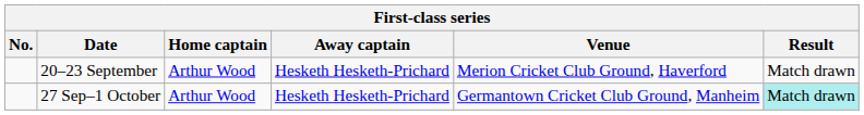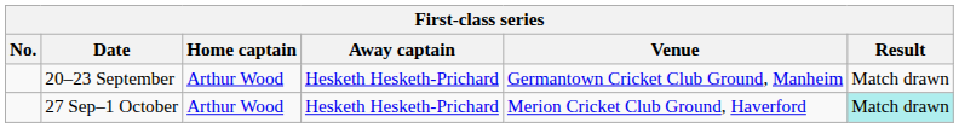 <table class="wikitable">
 <tr>
 <th colspan="9">First-class series</th>
 </tr>
 <tr>
 <th>No.</th>
 <th>Date</th>
 <th>Home captain</th>
 <th>Away captain</th>
 <th>Venue</th>
 <th>Result</th>
 </tr>
 <tr>
 <td></td>
 <td>20–23 September</td>
 <td><a href='#'>Arthur Wood</a></td>
 <td><a href='#'>Hesketh Hesketh-Prichard</a></td>
-<td><a href='#'>Merion Cricket Club Ground</a>, <a href='#'>Haverford</a></td>
+<td><a href='#'>Germantown Cricket Club Ground</a>, <a href='#'>Manheim</a></td>
 <td>Match drawn</td>
 </tr>
 <tr>
 <td></td>
 <td>27 Sep–1 October</td>
 <td><a href='#'>Arthur Wood</a></td>
 <td><a href='#'>Hesketh Hesketh-Prichard</a></td>
-<td><a href='#'>Germantown Cricket Club Ground</a>, <a href='#'>Manheim</a></td>
+<td><a href='#'>Merion Cricket Club Ground</a>, <a href='#'>Haverford</a></td>
 <td style="background: paleturquoise;">Match drawn</td>
 </tr>
 </table>
